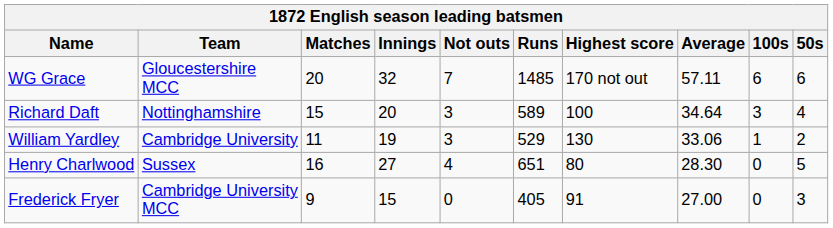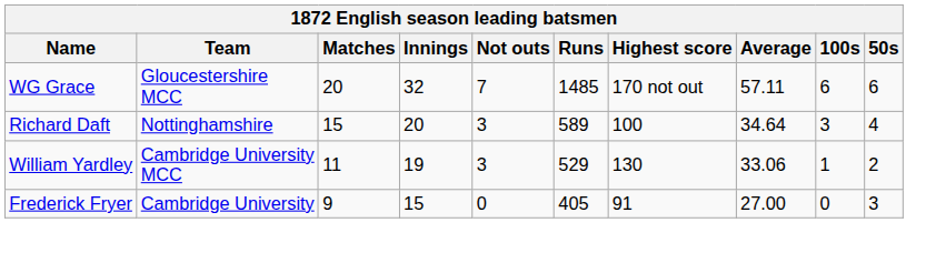 <table class="wikitable">
 <tr>
 <th bgcolor="#efefef" colspan="10">1872 English season leading batsmen</th>
 </tr>
 <tr bgcolor="#efefef">
 <th>Name</th>
 <th>Team</th>
 <th>Matches</th>
 <th>Innings</th>
 <th>Not outs</th>
 <th>Runs</th>
 <th>Highest score</th>
 <th>Average</th>
 <th>100s</th>
 <th>50s</th>
 </tr>
 <tr>
 <td><a href='#'>WG Grace</a></td>
 <td><a href='#'>Gloucestershire</a><br><a href='#'>MCC</a></td>
 <td>20</td>
 <td>32</td>
 <td>7</td>
 <td>1485</td>
 <td>170 not out</td>
 <td>57.11</td>
 <td>6</td>
 <td>6</td>
 </tr>
 <tr>
 <td><a href='#'>Richard Daft</a></td>
 <td><a href='#'>Nottinghamshire</a></td>
 <td>15</td>
 <td>20</td>
 <td>3</td>
 <td>589</td>
 <td>100</td>
 <td>34.64</td>
 <td>3</td>
 <td>4</td>
 </tr>
 <tr>
 <td><a href='#'>William Yardley</a></td>
-<td><a href='#'>Cambridge University</a></td>
+<td><a href='#'>Cambridge University</a><br><a href='#'>MCC</a></td>
 <td>11</td>
 <td>19</td>
 <td>3</td>
 <td>529</td>
 <td>130</td>
 <td>33.06</td>
 <td>1</td>
 <td>2</td>
 </tr>
 <tr>
-<td><a href='#'>Henry Charlwood</a></td>
-<td><a href='#'>Sussex</a></td>
-<td>16</td>
-<td>27</td>
-<td>4</td>
-<td>651</td>
-<td>80</td>
-<td>28.30</td>
-<td>0</td>
-<td>5</td>
-</tr>
-<tr>
 <td><a href='#'>Frederick Fryer</a></td>
-<td><a href='#'>Cambridge University</a><br><a href='#'>MCC</a></td>
+<td><a href='#'>Cambridge University</a></td>
 <td>9</td>
 <td>15</td>
 <td>0</td>
 <td>405</td>
 <td>91</td>
 <td>27.00</td>
 <td>0</td>
 <td>3</td>
 </tr>
 </table>
